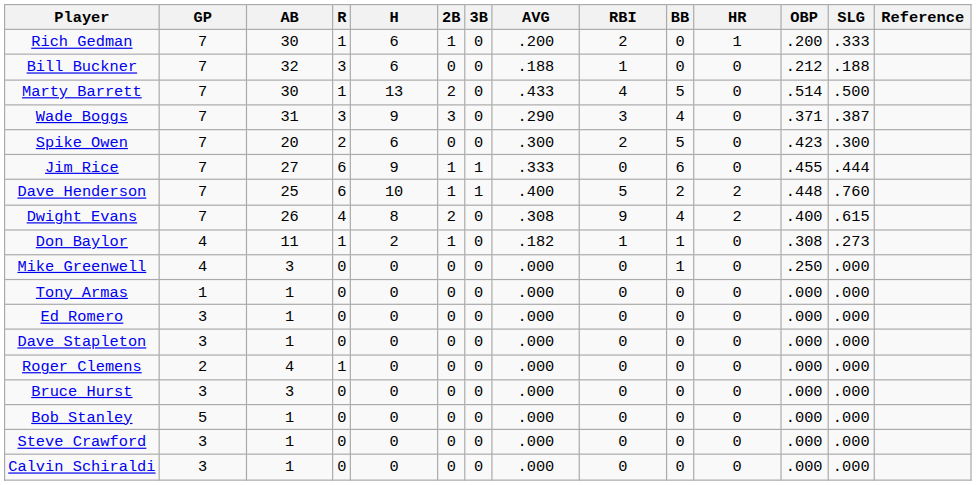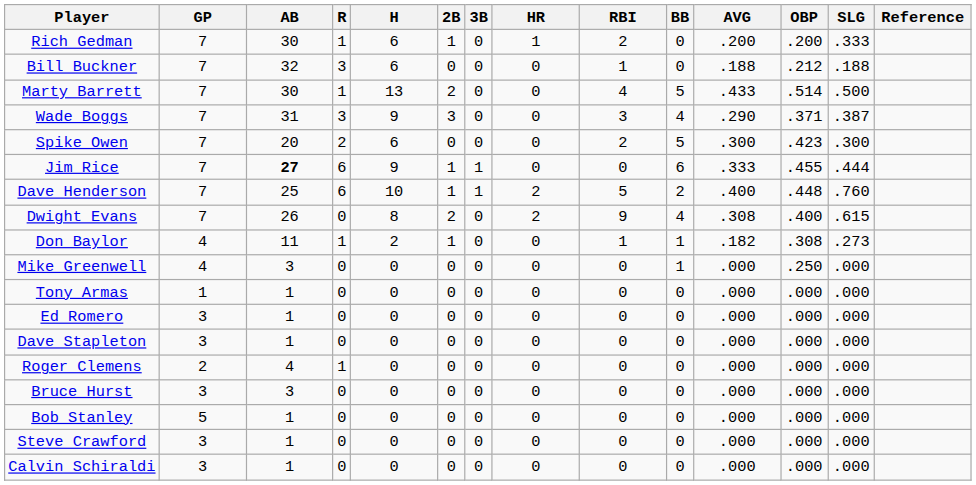 <table class="wikitable sortable" style="text-align:center">
 <tr>
 <th width="16%">Player</th>
 <th width="9%">GP</th>
 <th width="9%">AB</th>
 <th>R</th>
 <th width="9%">H</th>
 <th>2B</th>
 <th>3B</th>
-<th width="9%">AVG</th>
+<th width="9%">HR</th>
 <th width="9%">RBI</th>
 <th>BB</th>
-<th width="9%">HR</th>
+<th width="9%">AVG</th>
 <th>OBP</th>
 <th>SLG</th>
 <th>Reference</th>
 </tr>
 <tr>
 <td><a href='#'>Rich Gedman</a></td>
 <td>7</td>
 <td>30</td>
 <td>1</td>
 <td>6</td>
 <td>1</td>
 <td>0</td>
-<td>.200</td>
+<td>1</td>
 <td>2</td>
 <td>0</td>
-<td>1</td>
+<td>.200</td>
 <td>.200</td>
 <td>.333</td>
 <td></td>
 </tr>
 <tr>
 <td><a href='#'>Bill Buckner</a></td>
 <td>7</td>
 <td>32</td>
 <td>3</td>
 <td>6</td>
 <td>0</td>
 <td>0</td>
-<td>.188</td>
+<td>0</td>
 <td>1</td>
 <td>0</td>
-<td>0</td>
+<td>.188</td>
 <td>.212</td>
 <td>.188</td>
 <td></td>
 </tr>
 <tr>
 <td><a href='#'>Marty Barrett</a></td>
 <td>7</td>
 <td>30</td>
 <td>1</td>
 <td>13</td>
 <td>2</td>
 <td>0</td>
-<td>.433</td>
+<td>0</td>
 <td>4</td>
 <td>5</td>
-<td>0</td>
+<td>.433</td>
 <td>.514</td>
 <td>.500</td>
 <td></td>
 </tr>
 <tr>
 <td><a href='#'>Wade Boggs</a></td>
 <td>7</td>
 <td>31</td>
 <td>3</td>
 <td>9</td>
 <td>3</td>
 <td>0</td>
-<td>.290</td>
+<td>0</td>
 <td>3</td>
 <td>4</td>
-<td>0</td>
+<td>.290</td>
 <td>.371</td>
 <td>.387</td>
 <td></td>
 </tr>
 <tr>
 <td><a href='#'>Spike Owen</a></td>
 <td>7</td>
 <td>20</td>
 <td>2</td>
 <td>6</td>
 <td>0</td>
 <td>0</td>
-<td>.300</td>
+<td>0</td>
 <td>2</td>
 <td>5</td>
-<td>0</td>
+<td>.300</td>
 <td>.423</td>
 <td>.300</td>
 <td></td>
 </tr>
 <tr>
 <td><a href='#'>Jim Rice</a></td>
 <td>7</td>
-<td>27</td>
+<td><strong>27</strong></td>
 <td>6</td>
 <td>9</td>
 <td>1</td>
 <td>1</td>
-<td>.333</td>
+<td>0</td>
 <td>0</td>
 <td>6</td>
-<td>0</td>
+<td>.333</td>
 <td>.455</td>
 <td>.444</td>
 <td></td>
 </tr>
 <tr>
 <td><a href='#'>Dave Henderson</a></td>
 <td>7</td>
 <td>25</td>
 <td>6</td>
 <td>10</td>
 <td>1</td>
 <td>1</td>
-<td>.400</td>
+<td>2</td>
 <td>5</td>
 <td>2</td>
-<td>2</td>
+<td>.400</td>
 <td>.448</td>
 <td>.760</td>
 <td></td>
 </tr>
 <tr>
 <td><a href='#'>Dwight Evans</a></td>
 <td>7</td>
 <td>26</td>
-<td>4</td>
+<td>0</td>
 <td>8</td>
 <td>2</td>
 <td>0</td>
-<td>.308</td>
+<td>2</td>
 <td>9</td>
 <td>4</td>
-<td>2</td>
+<td>.308</td>
 <td>.400</td>
 <td>.615</td>
 <td></td>
 </tr>
 <tr>
 <td><a href='#'>Don Baylor</a></td>
 <td>4</td>
 <td>11</td>
 <td>1</td>
 <td>2</td>
 <td>1</td>
 <td>0</td>
-<td>.182</td>
+<td>0</td>
 <td>1</td>
 <td>1</td>
-<td>0</td>
+<td>.182</td>
 <td>.308</td>
 <td>.273</td>
 <td></td>
 </tr>
 <tr>
 <td><a href='#'>Mike Greenwell</a></td>
 <td>4</td>
 <td>3</td>
 <td>0</td>
 <td>0</td>
 <td>0</td>
 <td>0</td>
-<td>.000</td>
+<td>0</td>
 <td>0</td>
 <td>1</td>
-<td>0</td>
+<td>.000</td>
 <td>.250</td>
 <td>.000</td>
 <td></td>
 </tr>
 <tr>
 <td><a href='#'>Tony Armas</a></td>
 <td>1</td>
 <td>1</td>
 <td>0</td>
 <td>0</td>
 <td>0</td>
 <td>0</td>
-<td>.000</td>
 <td>0</td>
 <td>0</td>
 <td>0</td>
+<td>.000</td>
 <td>.000</td>
 <td>.000</td>
 <td></td>
 </tr>
 <tr>
 <td><a href='#'>Ed Romero</a></td>
 <td>3</td>
 <td>1</td>
 <td>0</td>
 <td>0</td>
 <td>0</td>
 <td>0</td>
-<td>.000</td>
 <td>0</td>
 <td>0</td>
 <td>0</td>
+<td>.000</td>
 <td>.000</td>
 <td>.000</td>
 <td></td>
 </tr>
 <tr>
 <td><a href='#'>Dave Stapleton</a></td>
 <td>3</td>
 <td>1</td>
 <td>0</td>
 <td>0</td>
 <td>0</td>
 <td>0</td>
-<td>.000</td>
 <td>0</td>
 <td>0</td>
 <td>0</td>
+<td>.000</td>
 <td>.000</td>
 <td>.000</td>
 <td></td>
 </tr>
 <tr>
 <td><a href='#'>Roger Clemens</a></td>
 <td>2</td>
 <td>4</td>
 <td>1</td>
 <td>0</td>
 <td>0</td>
 <td>0</td>
-<td>.000</td>
 <td>0</td>
 <td>0</td>
 <td>0</td>
+<td>.000</td>
 <td>.000</td>
 <td>.000</td>
 <td></td>
 </tr>
 <tr>
 <td><a href='#'>Bruce Hurst</a></td>
 <td>3</td>
 <td>3</td>
 <td>0</td>
 <td>0</td>
 <td>0</td>
 <td>0</td>
-<td>.000</td>
 <td>0</td>
 <td>0</td>
 <td>0</td>
+<td>.000</td>
 <td>.000</td>
 <td>.000</td>
 <td></td>
 </tr>
 <tr>
 <td><a href='#'>Bob Stanley</a></td>
 <td>5</td>
 <td>1</td>
 <td>0</td>
 <td>0</td>
 <td>0</td>
 <td>0</td>
-<td>.000</td>
 <td>0</td>
 <td>0</td>
 <td>0</td>
+<td>.000</td>
 <td>.000</td>
 <td>.000</td>
 <td></td>
 </tr>
 <tr>
 <td><a href='#'>Steve Crawford</a></td>
 <td>3</td>
 <td>1</td>
 <td>0</td>
 <td>0</td>
 <td>0</td>
 <td>0</td>
-<td>.000</td>
 <td>0</td>
 <td>0</td>
 <td>0</td>
+<td>.000</td>
 <td>.000</td>
 <td>.000</td>
 <td></td>
 </tr>
 <tr>
 <td><a href='#'>Calvin Schiraldi</a></td>
 <td>3</td>
 <td>1</td>
 <td>0</td>
 <td>0</td>
 <td>0</td>
 <td>0</td>
-<td>.000</td>
 <td>0</td>
 <td>0</td>
 <td>0</td>
 <td>.000</td>
 <td>.000</td>
+<td>.000</td>
 <td></td>
 </tr>
 </table>
